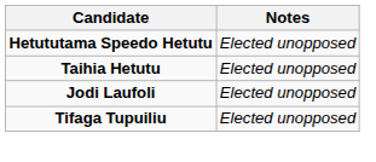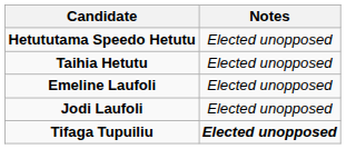 <table class="wikitable centre" style="text-align:center;">
 <tr>
 <th>Candidate</th>
 <th>Notes</th>
 </tr>
 <tr>
 <td><strong>Hetututama Speedo Hetutu</strong></td>
 <td><em>Elected unopposed</em></td>
 </tr>
 <tr>
 <td><strong>Taihia Hetutu</strong></td>
 <td><em>Elected unopposed</em></td>
 </tr>
 <tr>
+<td><strong>Emeline Laufoli</strong></td>
+<td><em>Elected unopposed</em></td>
+</tr>
+<tr>
 <td><strong>Jodi Laufoli</strong></td>
 <td><em>Elected unopposed</em></td>
 </tr>
 <tr>
 <td><strong>Tifaga Tupuiliu</strong></td>
-<td><em>Elected unopposed</em></td>
+<td><strong><em>Elected unopposed</em></strong></td>
 </tr>
 </table>
